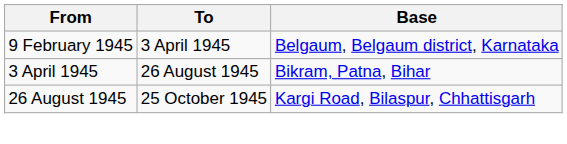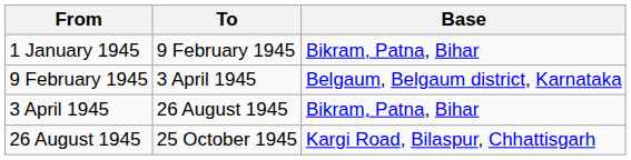 <table class="wikitable">
 <tr>
 <th>From</th>
 <th>To</th>
 <th>Base</th>
+</tr>
+<tr>
+<td>1 January 1945</td>
+<td>9 February 1945</td>
+<td><a href='#'>Bikram, Patna</a>, <a href='#'>Bihar</a></td>
 </tr>
 <tr>
 <td>9 February 1945</td>
 <td>3 April 1945</td>
 <td><a href='#'>Belgaum</a>, <a href='#'>Belgaum district</a>, <a href='#'>Karnataka</a></td>
 </tr>
 <tr>
 <td>3 April 1945</td>
 <td>26 August 1945</td>
 <td><a href='#'>Bikram, Patna</a>, <a href='#'>Bihar</a></td>
 </tr>
 <tr>
 <td>26 August 1945</td>
 <td>25 October 1945</td>
 <td><a href='#'>Kargi Road</a>, <a href='#'>Bilaspur</a>, <a href='#'>Chhattisgarh</a></td>
 </tr>
 </table>
